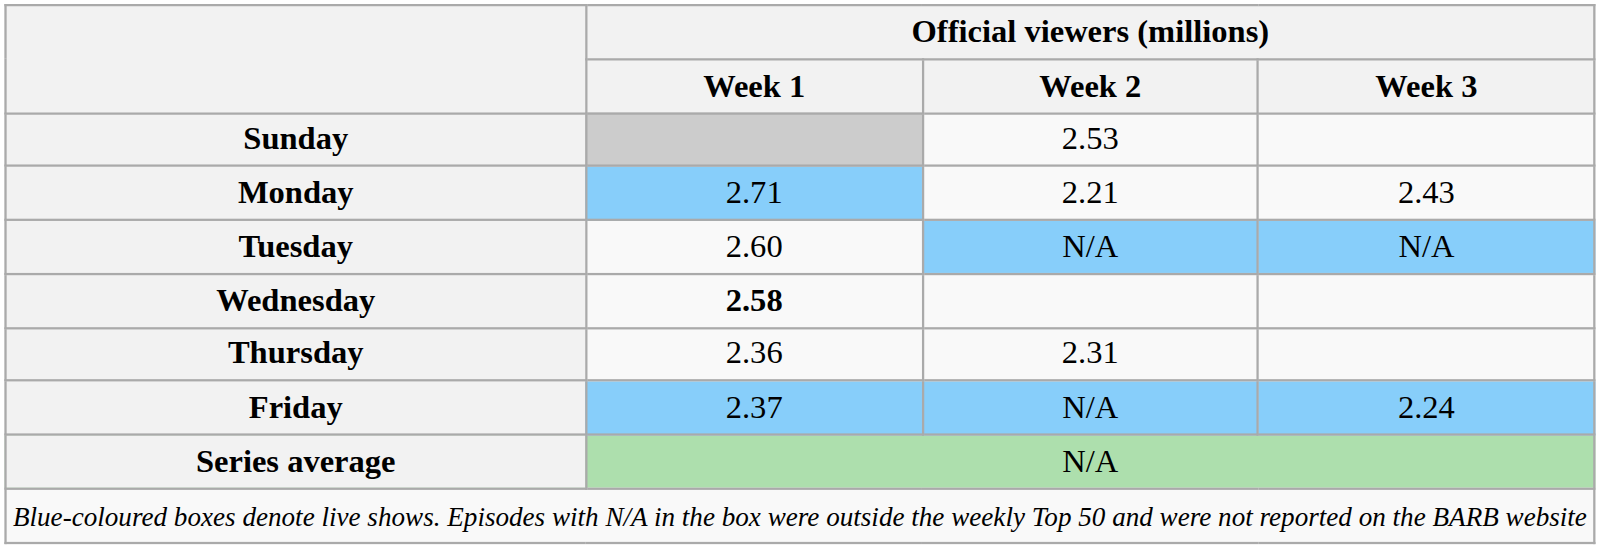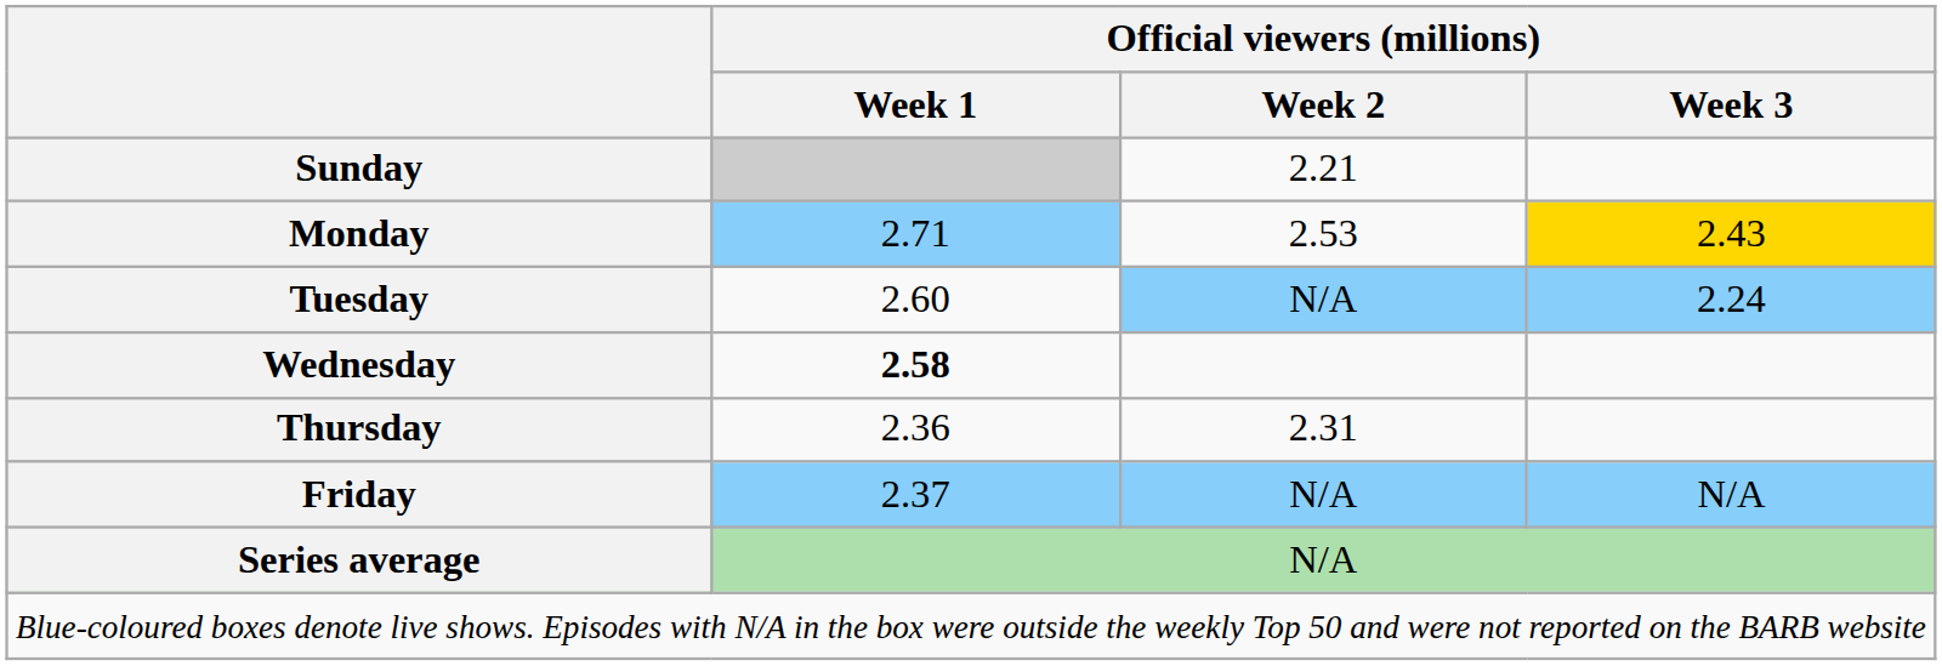 <table class="wikitable" style="font-size:90%; text-align:center; margin-left: auto; margin-right: auto;">
 <tr>
 <th scope="col" rowspan="2"></th>
 <th scope=col colspan=3>Official viewers (millions)</th>
 </tr>
 <tr>
 <th>Week 1</th>
 <th>Week 2</th>
 <th>Week 3</th>
 </tr>
 <tr>
 <th>Sunday</th>
 <td style="background:#ccc;"></td>
-<td>2.53</td>
+<td>2.21</td>
 <td></td>
 </tr>
 <tr>
 <th>Monday</th>
 <td style="background:#87CEFA;">2.71</td>
-<td>2.21</td>
-<td>2.43</td>
+<td>2.53</td>
+<td style="background: gold;">2.43</td>
 </tr>
 <tr>
 <th>Tuesday</th>
 <td>2.60</td>
 <td style="background:#87CEFA;">N/A</td>
-<td style="background:#87CEFA;">N/A</td>
+<td style="background:#87CEFA;">2.24</td>
 </tr>
 <tr>
 <th>Wednesday</th>
 <td><strong>2.58</strong></td>
 <td></td>
 <td></td>
 </tr>
 <tr>
 <th>Thursday</th>
 <td>2.36</td>
 <td>2.31</td>
 <td></td>
 </tr>
 <tr>
 <th>Friday</th>
 <td style="background:#87CEFA;">2.37</td>
 <td style="background:#87CEFA;">N/A</td>
-<td style="background:#87CEFA;">2.24</td>
+<td style="background:#87CEFA;">N/A</td>
 </tr>
 <tr style="background:#ADDFAD;" |>
 <th>Series average</th>
 <td colspan="3">N/A</td>
 </tr>
 <tr>
 <td colspan=5><small><em>Blue-coloured boxes denote live shows. Episodes with N/A in the box were outside the weekly Top 50 and were not reported on the BARB website</em></small></td>
 </tr>
 </table>
